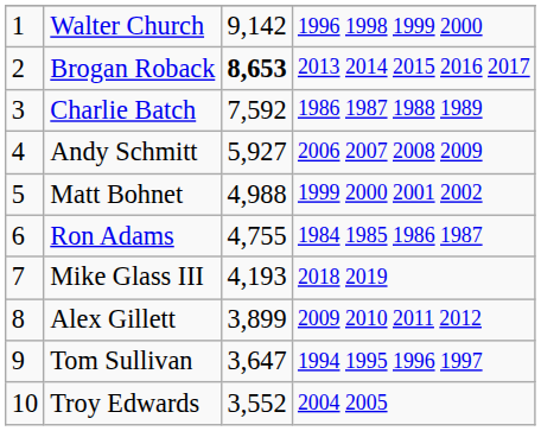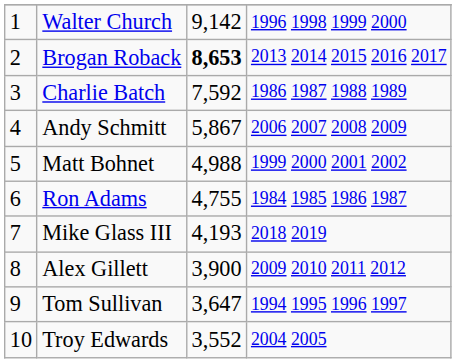 <table class="wikitable">
 <tr>
 </tr>
 <tr>
 <td>1</td>
 <td><a href='#'>Walter Church</a></td>
 <td>9,142</td>
 <td style="font-size:80%;"><a href='#'>1996</a> <a href='#'>1998</a> <a href='#'>1999</a> <a href='#'>2000</a></td>
 </tr>
 <tr>
 <td>2</td>
 <td><a href='#'>Brogan Roback</a></td>
 <td><strong>8,653</strong></td>
 <td style="font-size:80%;"><a href='#'>2013</a> <a href='#'>2014</a> <a href='#'>2015</a> <a href='#'>2016</a> <a href='#'>2017</a></td>
 </tr>
 <tr>
 <td>3</td>
 <td><a href='#'>Charlie Batch</a></td>
 <td>7,592</td>
 <td style="font-size:80%;"><a href='#'>1986</a> <a href='#'>1987</a> <a href='#'>1988</a> <a href='#'>1989</a></td>
 </tr>
 <tr>
 <td>4</td>
 <td>Andy Schmitt</td>
-<td>5,927</td>
+<td>5,867</td>
 <td style="font-size:80%;"><a href='#'>2006</a> <a href='#'>2007</a> <a href='#'>2008</a> <a href='#'>2009</a></td>
 </tr>
 <tr>
 <td>5</td>
 <td>Matt Bohnet</td>
 <td>4,988</td>
 <td style="font-size:80%;"><a href='#'>1999</a> <a href='#'>2000</a> <a href='#'>2001</a> <a href='#'>2002</a></td>
 </tr>
 <tr>
 <td>6</td>
 <td><a href='#'>Ron Adams</a></td>
 <td>4,755</td>
 <td style="font-size:80%;"><a href='#'>1984</a> <a href='#'>1985</a> <a href='#'>1986</a> <a href='#'>1987</a></td>
 </tr>
 <tr>
 <td>7</td>
 <td>Mike Glass III</td>
 <td>4,193</td>
 <td style="font-size:80%;"><a href='#'>2018</a> <a href='#'>2019</a></td>
 </tr>
 <tr>
 <td>8</td>
 <td>Alex Gillett</td>
-<td>3,899</td>
+<td>3,900</td>
 <td style="font-size:80%;"><a href='#'>2009</a> <a href='#'>2010</a> <a href='#'>2011</a> <a href='#'>2012</a></td>
 </tr>
 <tr>
 <td>9</td>
 <td>Tom Sullivan</td>
 <td>3,647</td>
 <td style="font-size:80%;"><a href='#'>1994</a> <a href='#'>1995</a> <a href='#'>1996</a> <a href='#'>1997</a></td>
 </tr>
 <tr>
 <td>10</td>
 <td>Troy Edwards</td>
 <td>3,552</td>
 <td style="font-size:80%;"><a href='#'>2004</a> <a href='#'>2005</a></td>
 </tr>
 </table>
